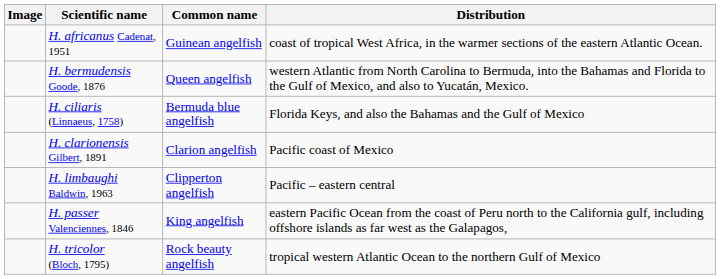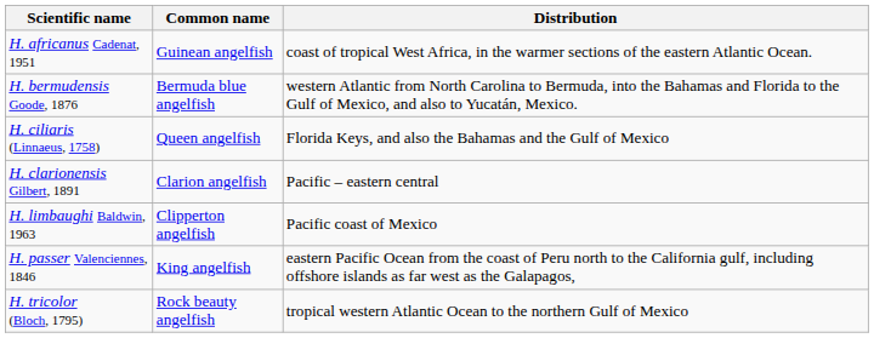 <table class="wikitable">
 <tr>
-<th>Image</th>
 <th>Scientific name</th>
 <th>Common name</th>
 <th>Distribution</th>
 </tr>
 <tr>
-<td></td>
 <td><em><a href='#'>H. africanus</a></em> <small><a href='#'>Cadenat</a>, 1951</small></td>
 <td><a href='#'>Guinean angelfish</a></td>
 <td>coast of tropical West Africa, in the warmer sections of the eastern Atlantic Ocean.</td>
 </tr>
 <tr>
-<td></td>
 <td><em><a href='#'>H. bermudensis</a></em> <small><a href='#'>Goode</a>, 1876</small></td>
-<td><a href='#'>Queen angelfish</a></td>
+<td><a href='#'>Bermuda blue angelfish</a></td>
 <td>western Atlantic from North Carolina to Bermuda, into the Bahamas and Florida to the Gulf of Mexico, and also to Yucatán, Mexico.</td>
 </tr>
 <tr>
-<td></td>
 <td><em><a href='#'>H. ciliaris</a></em><br><small>(<a href='#'>Linnaeus</a>, <a href='#'>1758</a>)</small></td>
-<td><a href='#'>Bermuda blue angelfish</a></td>
+<td><a href='#'>Queen angelfish</a></td>
 <td>Florida Keys, and also the Bahamas and the Gulf of Mexico</td>
 </tr>
 <tr>
-<td></td>
 <td><em><a href='#'>H. clarionensis</a></em> <small><a href='#'>Gilbert</a>, 1891</small></td>
 <td><a href='#'>Clarion angelfish</a></td>
+<td>Pacific – eastern central</td>
+</tr>
+<tr>
+<td><em><a href='#'>H. limbaughi</a></em> <small><a href='#'>Baldwin</a>, 1963</small></td>
+<td><a href='#'>Clipperton angelfish</a></td>
 <td>Pacific coast of Mexico</td>
 </tr>
 <tr>
-<td></td>
-<td><em><a href='#'>H. limbaughi</a></em> <small><a href='#'>Baldwin</a>, 1963</small></td>
-<td><a href='#'>Clipperton angelfish</a></td>
-<td>Pacific – eastern central</td>
-</tr>
-<tr>
-<td></td>
 <td><em><a href='#'>H. passer</a></em> <small><a href='#'>Valenciennes</a>, 1846</small></td>
 <td><a href='#'>King angelfish</a></td>
 <td>eastern Pacific Ocean from the coast of Peru north to the California gulf, including offshore islands as far west as the Galapagos,</td>
 </tr>
 <tr>
-<td></td>
 <td><em><a href='#'>H. tricolor</a></em><br><small>(<a href='#'>Bloch</a>, 1795)</small></td>
 <td><a href='#'>Rock beauty angelfish</a></td>
 <td>tropical western Atlantic Ocean to the northern Gulf of Mexico</td>
 </tr>
 </table>
